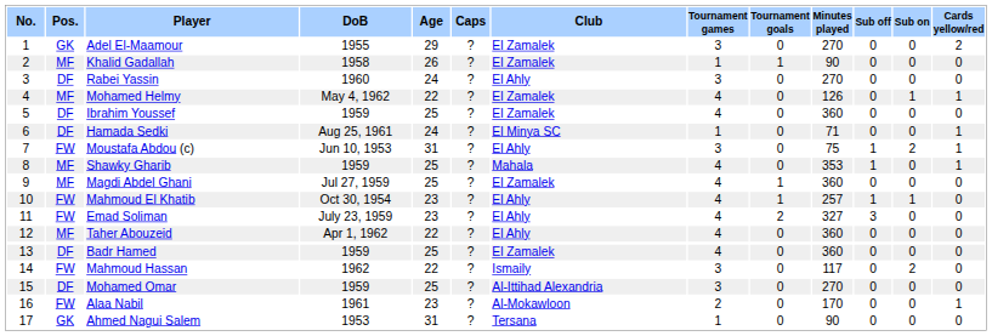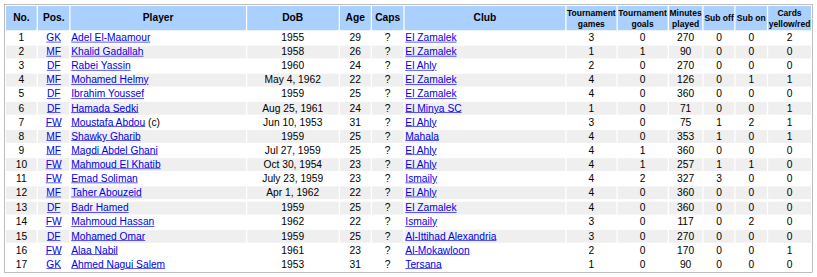 <table border="0" width="100%" style="border: 1px solid #999; background-color:#FFFFFF; text-align:center">
 <tr align="center" bgcolor="#AAD0FF">
 <th width=4%>No.</th>
 <th width=4%>Pos.</th>
 <th width=23%>Player</th>
 <th width=12%>DoB</th>
 <th width=4%>Age</th>
 <th width=4%>Caps</th>
 <th width=21%>Club</th>
 <th width=6%><small>Tournament<br>games</small></th>
 <th width=6%><small>Tournament<br>goals</small></th>
 <th width=4%><small>Minutes<br>played</small></th>
 <th width=4%><small>Sub off</small></th>
 <th width=4%><small>Sub on</small></th>
 <th width=4%><small>Cards<br>yellow/red</small></th>
 </tr>
 <tr>
 <td>1</td>
 <td><a href='#'>GK</a></td>
 <td align="left"><a href='#'>Adel El-Maamour</a></td>
 <td>1955</td>
 <td>29</td>
 <td>?</td>
 <td align="left"> <a href='#'>El Zamalek</a></td>
 <td>3</td>
 <td>0</td>
 <td>270</td>
 <td>0</td>
 <td>0</td>
 <td>2</td>
 </tr>
 <tr bgcolor="#EFEFEF">
 <td>2</td>
 <td><a href='#'>MF</a></td>
 <td align="left"><a href='#'>Khalid Gadallah</a></td>
 <td>1958</td>
 <td>26</td>
 <td>?</td>
 <td align="left"> <a href='#'>El Zamalek</a></td>
 <td>1</td>
 <td>1</td>
 <td>90</td>
 <td>0</td>
 <td>0</td>
 <td>0</td>
 </tr>
 <tr>
 <td>3</td>
 <td><a href='#'>DF</a></td>
 <td align="left"><a href='#'>Rabei Yassin</a></td>
 <td>1960</td>
 <td>24</td>
 <td>?</td>
 <td align="left"> <a href='#'>El Ahly</a></td>
-<td>3</td>
+<td>2</td>
 <td>0</td>
 <td>270</td>
 <td>0</td>
 <td>0</td>
 <td>0</td>
 </tr>
 <tr bgcolor="#EFEFEF">
 <td>4</td>
 <td><a href='#'>MF</a></td>
 <td align="left"><a href='#'>Mohamed Helmy</a></td>
 <td>May 4, 1962</td>
 <td>22</td>
 <td>?</td>
 <td align="left"> <a href='#'>El Zamalek</a></td>
 <td>4</td>
 <td>0</td>
 <td>126</td>
 <td>0</td>
 <td>1</td>
 <td>1</td>
 </tr>
 <tr>
 <td>5</td>
 <td><a href='#'>DF</a></td>
 <td align="left"><a href='#'>Ibrahim Youssef</a></td>
 <td>1959</td>
 <td>25</td>
 <td>?</td>
 <td align="left"> <a href='#'>El Zamalek</a></td>
 <td>4</td>
 <td>0</td>
 <td>360</td>
 <td>0</td>
 <td>0</td>
 <td>0</td>
 </tr>
 <tr bgcolor="#EFEFEF">
 <td>6</td>
 <td><a href='#'>DF</a></td>
 <td align="left"><a href='#'>Hamada Sedki</a></td>
 <td>Aug 25, 1961</td>
 <td>24</td>
 <td>?</td>
 <td align="left"> <a href='#'>El Minya SC</a></td>
 <td>1</td>
 <td>0</td>
 <td>71</td>
 <td>0</td>
 <td>0</td>
 <td>1</td>
 </tr>
 <tr>
 <td>7</td>
 <td><a href='#'>FW</a></td>
 <td align="left"><a href='#'>Moustafa Abdou</a> (c)</td>
 <td>Jun 10, 1953</td>
 <td>31</td>
 <td>?</td>
 <td align="left"> <a href='#'>El Ahly</a></td>
 <td>3</td>
 <td>0</td>
 <td>75</td>
 <td>1</td>
 <td>2</td>
 <td>1</td>
 </tr>
 <tr bgcolor="#EFEFEF">
 <td>8</td>
 <td><a href='#'>MF</a></td>
 <td align="left"><a href='#'>Shawky Gharib</a></td>
 <td>1959</td>
 <td>25</td>
 <td>?</td>
 <td align="left"> <a href='#'>Mahala</a></td>
 <td>4</td>
 <td>0</td>
 <td>353</td>
 <td>1</td>
 <td>0</td>
 <td>1</td>
 </tr>
 <tr>
 <td>9</td>
 <td><a href='#'>MF</a></td>
 <td align="left"><a href='#'>Magdi Abdel Ghani</a></td>
 <td>Jul 27, 1959</td>
 <td>25</td>
 <td>?</td>
-<td align="left"> <a href='#'>El Zamalek</a></td>
+<td align="left"> <a href='#'>El Ahly</a></td>
 <td>4</td>
 <td>1</td>
 <td>360</td>
 <td>0</td>
 <td>0</td>
 <td>0</td>
 </tr>
 <tr bgcolor="#EFEFEF">
 <td>10</td>
 <td><a href='#'>FW</a></td>
 <td align="left"><a href='#'>Mahmoud El Khatib</a></td>
 <td>Oct 30, 1954</td>
 <td>23</td>
 <td>?</td>
 <td align="left"> <a href='#'>El Ahly</a></td>
 <td>4</td>
 <td>1</td>
 <td>257</td>
 <td>1</td>
 <td>1</td>
 <td>0</td>
 </tr>
 <tr>
 <td>11</td>
 <td><a href='#'>FW</a></td>
 <td align="left"><a href='#'>Emad Soliman</a></td>
 <td>July 23, 1959</td>
 <td>23</td>
 <td>?</td>
-<td align="left"> <a href='#'>El Ahly</a></td>
+<td align="left"> <a href='#'>Ismaily</a></td>
 <td>4</td>
 <td>2</td>
 <td>327</td>
 <td>3</td>
 <td>0</td>
 <td>0</td>
 </tr>
 <tr bgcolor="#EFEFEF">
 <td>12</td>
 <td><a href='#'>MF</a></td>
 <td align="left"><a href='#'>Taher Abouzeid</a></td>
 <td>Apr 1, 1962</td>
 <td>22</td>
 <td>?</td>
 <td align="left"> <a href='#'>El Ahly</a></td>
 <td>4</td>
 <td>0</td>
 <td>360</td>
 <td>0</td>
 <td>0</td>
 <td>0</td>
 </tr>
 <tr>
 </tr>
 <tr bgcolor="#EFEFEF">
 <td>13</td>
 <td><a href='#'>DF</a></td>
 <td align="left"><a href='#'>Badr Hamed</a></td>
 <td>1959</td>
 <td>25</td>
 <td>?</td>
 <td align="left"> <a href='#'>El Zamalek</a></td>
 <td>4</td>
 <td>0</td>
 <td>360</td>
 <td>0</td>
 <td>0</td>
 <td>0</td>
 </tr>
 <tr>
 <td>14</td>
 <td><a href='#'>FW</a></td>
 <td align="left"><a href='#'>Mahmoud Hassan</a></td>
 <td>1962</td>
 <td>22</td>
 <td>?</td>
 <td align="left"> <a href='#'>Ismaily</a></td>
 <td>3</td>
 <td>0</td>
 <td>117</td>
 <td>0</td>
 <td>2</td>
 <td>0</td>
 </tr>
 <tr bgcolor="#EFEFEF">
 <td>15</td>
 <td><a href='#'>DF</a></td>
 <td align="left"><a href='#'>Mohamed Omar</a></td>
 <td>1959</td>
 <td>25</td>
 <td>?</td>
 <td align="left"> <a href='#'>Al-Ittihad Alexandria</a></td>
 <td>3</td>
 <td>0</td>
 <td>270</td>
 <td>0</td>
 <td>0</td>
 <td>0</td>
 </tr>
 <tr>
 <td>16</td>
 <td><a href='#'>FW</a></td>
 <td align="left"><a href='#'>Alaa Nabil</a></td>
 <td>1961</td>
 <td>23</td>
 <td>?</td>
 <td align="left"> <a href='#'>Al-Mokawloon</a></td>
 <td>2</td>
 <td>0</td>
 <td>170</td>
 <td>0</td>
 <td>0</td>
 <td>1</td>
 </tr>
 <tr>
 <td>17</td>
 <td><a href='#'>GK</a></td>
 <td align="left"><a href='#'>Ahmed Nagui Salem</a></td>
 <td>1953</td>
 <td>31</td>
 <td>?</td>
 <td align="left"> <a href='#'>Tersana</a></td>
 <td>1</td>
 <td>0</td>
 <td>90</td>
 <td>0</td>
 <td>0</td>
 <td>0</td>
 </tr>
 </table>
